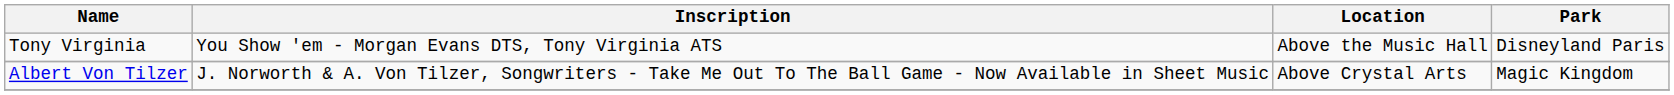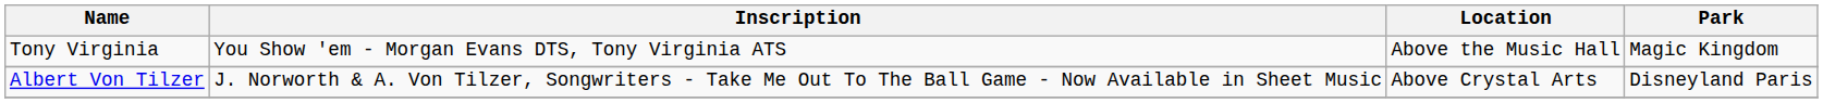 <table class="wikitable" style="font-size: 95%">
 <tr>
 <th>Name</th>
 <th>Inscription</th>
 <th>Location</th>
 <th>Park</th>
 </tr>
 <tr>
 <td>Tony Virginia</td>
 <td>You Show 'em - Morgan Evans DTS, Tony Virginia ATS</td>
 <td>Above the Music Hall</td>
-<td>Disneyland Paris</td>
+<td>Magic Kingdom</td>
 </tr>
 <tr>
 </tr>
 <tr>
 <td><a href='#'>Albert Von Tilzer</a></td>
 <td>J. Norworth & A. Von Tilzer, Songwriters - Take Me Out To The Ball Game - Now Available in Sheet Music</td>
 <td>Above Crystal Arts</td>
-<td>Magic Kingdom</td>
+<td>Disneyland Paris</td>
 </tr>
 <tr>
 </tr>
 </table>
